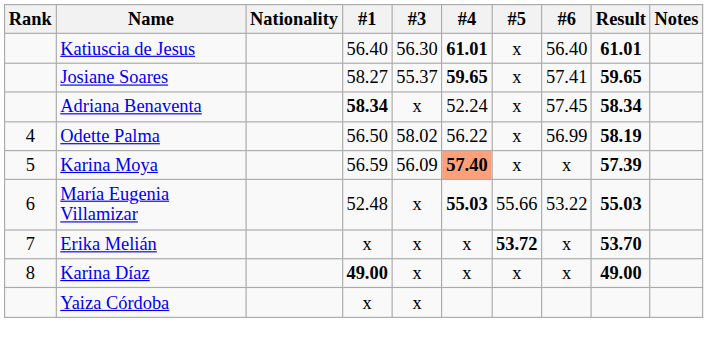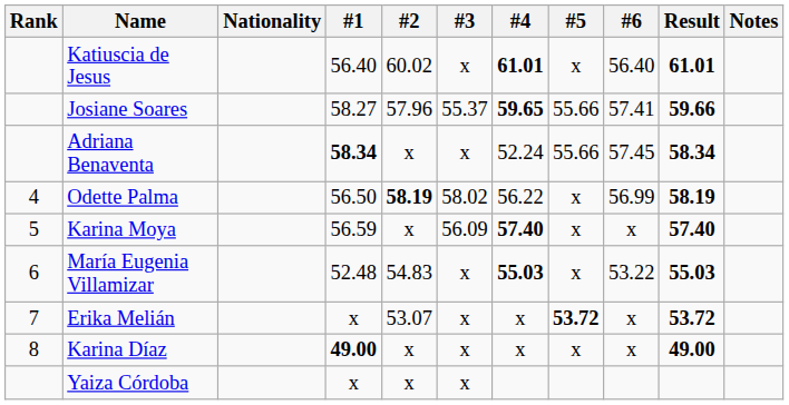 <table class="wikitable sortable" style="text-align:center">
 <tr>
 <th>Rank</th>
 <th>Name</th>
 <th>Nationality</th>
 <th>#1</th>
+<th>#2</th>
 <th>#3</th>
 <th>#4</th>
 <th>#5</th>
 <th>#6</th>
 <th>Result</th>
 <th>Notes</th>
 </tr>
 <tr>
 <td></td>
 <td align=left><a href='#'>Katiuscia de Jesus</a></td>
 <td align=left></td>
 <td>56.40</td>
-<td>56.30</td>
+<td>60.02</td>
+<td>x</td>
 <td><strong>61.01</strong></td>
 <td>x</td>
 <td>56.40</td>
 <td><strong>61.01</strong></td>
 <td></td>
 </tr>
 <tr>
 <td></td>
 <td align=left><a href='#'>Josiane Soares</a></td>
 <td align=left></td>
 <td>58.27</td>
+<td>57.96</td>
 <td>55.37</td>
 <td><strong>59.65</strong></td>
-<td>x</td>
+<td>55.66</td>
 <td>57.41</td>
-<td><strong>59.65</strong></td>
+<td><strong>59.66</strong></td>
 <td></td>
 </tr>
 <tr>
 <td></td>
 <td align=left><a href='#'>Adriana Benaventa</a></td>
 <td align=left></td>
 <td><strong>58.34</strong></td>
 <td>x</td>
+<td>x</td>
 <td>52.24</td>
-<td>x</td>
+<td>55.66</td>
 <td>57.45</td>
 <td><strong>58.34</strong></td>
 <td></td>
 </tr>
 <tr>
 <td>4</td>
 <td align=left><a href='#'>Odette Palma</a></td>
 <td align=left></td>
 <td>56.50</td>
+<td><strong>58.19</strong></td>
 <td>58.02</td>
 <td>56.22</td>
 <td>x</td>
 <td>56.99</td>
 <td><strong>58.19</strong></td>
 <td></td>
 </tr>
 <tr>
 <td>5</td>
 <td align=left><a href='#'>Karina Moya</a></td>
 <td align=left></td>
 <td>56.59</td>
+<td>x</td>
 <td>56.09</td>
-<td style="background: lightsalmon;"><strong>57.40</strong></td>
+<td><strong>57.40</strong></td>
 <td>x</td>
 <td>x</td>
-<td><strong>57.39</strong></td>
+<td><strong>57.40</strong></td>
 <td></td>
 </tr>
 <tr>
 <td>6</td>
 <td align=left><a href='#'>María Eugenia Villamizar</a></td>
 <td align=left></td>
 <td>52.48</td>
+<td>54.83</td>
 <td>x</td>
 <td><strong>55.03</strong></td>
-<td>55.66</td>
+<td>x</td>
 <td>53.22</td>
 <td><strong>55.03</strong></td>
 <td></td>
 </tr>
 <tr>
 <td>7</td>
 <td align=left><a href='#'>Erika Melián</a></td>
 <td align=left></td>
 <td>x</td>
+<td>53.07</td>
 <td>x</td>
 <td>x</td>
 <td><strong>53.72</strong></td>
 <td>x</td>
-<td><strong>53.70</strong></td>
+<td><strong>53.72</strong></td>
 <td></td>
 </tr>
 <tr>
 <td>8</td>
 <td align=left><a href='#'>Karina Díaz</a></td>
 <td align=left></td>
 <td><strong>49.00</strong></td>
+<td>x</td>
 <td>x</td>
 <td>x</td>
 <td>x</td>
 <td>x</td>
 <td><strong>49.00</strong></td>
 <td></td>
 </tr>
 <tr>
 <td></td>
 <td align=left><a href='#'>Yaiza Córdoba</a></td>
 <td align=left></td>
 <td>x</td>
 <td>x</td>
+<td>x</td>
 <td></td>
 <td></td>
 <td></td>
 <td><strong></strong></td>
 <td></td>
 </tr>
 </table>
